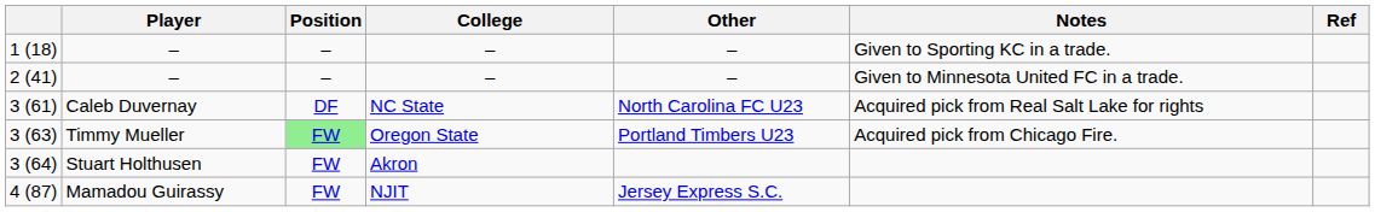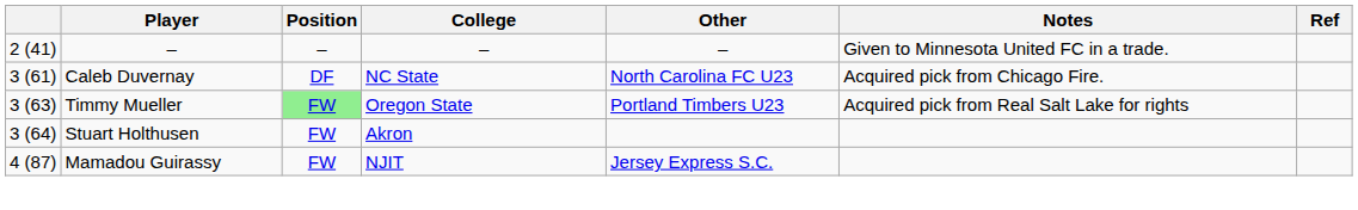 <table class="wikitable" style="text-align:left; font-size:95%;">
 <tr>
 <th style="width:40px;"></th>
 <th style="width:180px;">Player</th>
 <th style="width:50px;">Position</th>
 <th style="width:200px;">College</th>
 <th style="width:190px;">Other</th>
 <th style="width:380px;">Notes</th>
 <th style="width:40px;">Ref</th>
-</tr>
-<tr>
-<td>1 (18)</td>
-<td style="text-align:center;">–</td>
-<td style="text-align:center;">–</td>
-<td style="text-align:center;">–</td>
-<td style="text-align:center;">–</td>
-<td>Given to Sporting KC in a trade.</td>
-<td style="text-align:center;"></td>
 </tr>
 <tr>
 <td>2 (41)</td>
 <td style="text-align:center;">–</td>
 <td style="text-align:center;">–</td>
 <td style="text-align:center;">–</td>
 <td style="text-align:center;">–</td>
 <td>Given to Minnesota United FC in a trade.</td>
 <td style="text-align:center;"></td>
 </tr>
 <tr>
 <td>3 (61)</td>
 <td> Caleb Duvernay</td>
 <td style="text-align:center;"><a href='#'>DF</a></td>
 <td> <a href='#'>NC State</a></td>
 <td> <a href='#'>North Carolina FC U23</a></td>
-<td>Acquired pick from Real Salt Lake for rights</td>
+<td>Acquired pick from Chicago Fire.</td>
 <td style="text-align:center;"></td>
 </tr>
 <tr>
 <td>3 (63)</td>
 <td> Timmy Mueller</td>
 <td style="background: lightgreen; text-align:center;"><a href='#'>FW</a></td>
 <td> <a href='#'>Oregon State</a></td>
 <td> <a href='#'>Portland Timbers U23</a></td>
-<td>Acquired pick from Chicago Fire.</td>
+<td>Acquired pick from Real Salt Lake for rights</td>
 <td style="text-align:center;"></td>
 </tr>
 <tr>
 <td>3 (64)</td>
 <td> Stuart Holthusen</td>
 <td style="text-align:center;"><a href='#'>FW</a></td>
 <td> <a href='#'>Akron</a></td>
 <td></td>
 <td></td>
 <td style="text-align:center;"></td>
 </tr>
 <tr>
 <td>4 (87)</td>
 <td> Mamadou Guirassy</td>
 <td style="text-align:center;"><a href='#'>FW</a></td>
 <td> <a href='#'>NJIT</a></td>
 <td> <a href='#'>Jersey Express S.C.</a></td>
 <td></td>
 <td style="text-align:center;"></td>
 </tr>
 </table>
